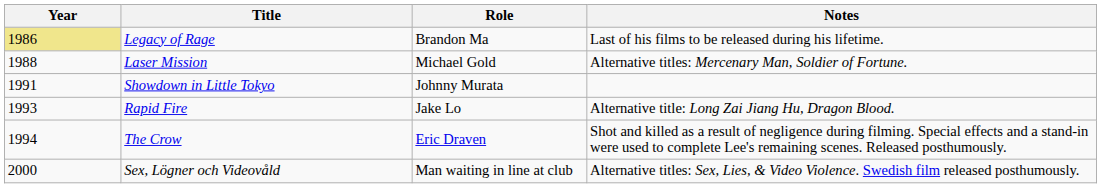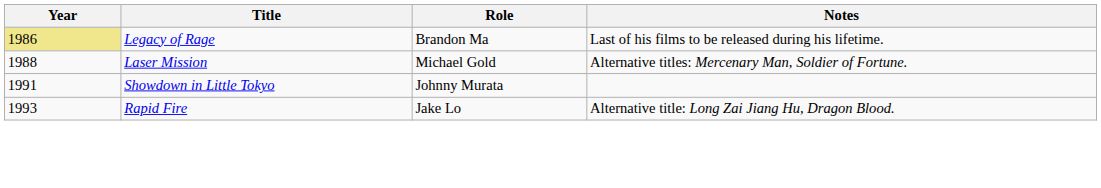 <table class="wikitable" style="width:95%">
 <tr>
 <th style="width:8%">Year</th>
 <th style="width:20%">Title</th>
 <th style="width:12%">Role</th>
 <th style="width:35%">Notes</th>
 </tr>
 <tr>
 <td style="background: khaki;">1986</td>
 <td><em><a href='#'>Legacy of Rage</a></em></td>
 <td>Brandon Ma</td>
 <td>Last of his films to be released during his lifetime.</td>
 </tr>
 <tr>
 <td>1988</td>
 <td><em><a href='#'>Laser Mission</a></em></td>
 <td>Michael Gold</td>
 <td>Alternative titles: <em>Mercenary Man</em>, <em>Soldier of Fortune.</em></td>
 </tr>
 <tr>
 <td>1991</td>
 <td><em><a href='#'>Showdown in Little Tokyo</a></em></td>
 <td>Johnny Murata</td>
 <td></td>
 </tr>
 <tr>
 <td>1993</td>
 <td><em><a href='#'>Rapid Fire</a></em></td>
 <td>Jake Lo</td>
 <td>Alternative title: <em>Long Zai Jiang Hu, Dragon Blood.</em></td>
 </tr>
-<tr>
-<td>1994</td>
-<td><em><a href='#'>The Crow</a></em></td>
-<td><a href='#'>Eric Draven</a></td>
-<td>Shot and killed as a result of negligence during filming. Special effects and a stand-in were used to complete Lee's remaining scenes. Released posthumously.</td>
-</tr>
-<tr>
-<td>2000</td>
-<td><em>Sex, Lögner och Videovåld</em></td>
-<td>Man waiting in line at club</td>
-<td>Alternative titles: <em>Sex, Lies, & Video Violence</em>. <a href='#'>Swedish film</a> released posthumously.</td>
-</tr>
 </table>
